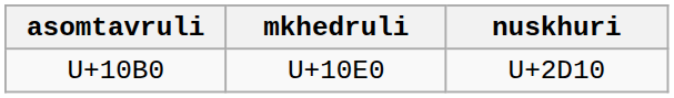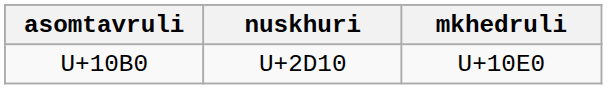 <table class="wikitable" style="width:100">
 <tr>
 <th width="100">asomtavruli</th>
+<th width="100">nuskhuri</th>
 <th width="100">mkhedruli</th>
-<th width="100">nuskhuri</th>
 </tr>
 <tr>
 <td align="center">U+10B0</td>
+<td align="center">U+2D10</td>
 <td align="center">U+10E0</td>
-<td align="center">U+2D10</td>
 </tr>
 </table>
